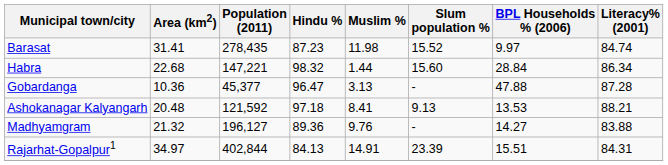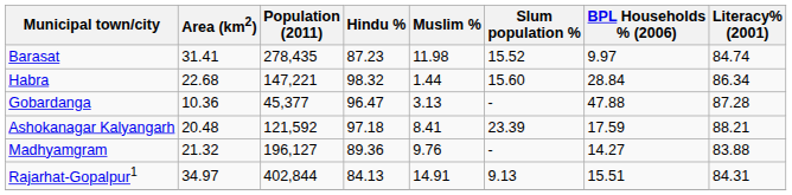 <table class="wikitable sortable">
 <tr>
 <th>Municipal town/city</th>
 <th>Area (km<sup>2</sup>)</th>
 <th>Population<br>(2011)</th>
 <th>Hindu %</th>
 <th>Muslim %</th>
 <th>Slum<br> population %</th>
 <th><a href='#'>BPL</a> Households<br> % (2006)</th>
 <th>Literacy%<br> (2001)</th>
 </tr>
 <tr>
 <td><a href='#'>Barasat</a></td>
 <td>31.41</td>
 <td>278,435</td>
 <td>87.23</td>
 <td>11.98</td>
 <td>15.52</td>
 <td>9.97</td>
 <td>84.74</td>
 </tr>
 <tr>
 <td><a href='#'>Habra</a></td>
 <td>22.68</td>
 <td>147,221</td>
 <td>98.32</td>
 <td>1.44</td>
 <td>15.60</td>
 <td>28.84</td>
 <td>86.34</td>
 </tr>
 <tr>
 <td><a href='#'>Gobardanga</a></td>
 <td>10.36</td>
 <td>45,377</td>
 <td>96.47</td>
 <td>3.13</td>
 <td>-</td>
 <td>47.88</td>
 <td>87.28</td>
 </tr>
 <tr>
 <td><a href='#'>Ashokanagar Kalyangarh</a></td>
 <td>20.48</td>
 <td>121,592</td>
 <td>97.18</td>
 <td>8.41</td>
-<td>9.13</td>
-<td>13.53</td>
+<td>23.39</td>
+<td>17.59</td>
 <td>88.21</td>
 </tr>
 <tr>
 <td><a href='#'>Madhyamgram</a></td>
 <td>21.32</td>
 <td>196,127</td>
 <td>89.36</td>
 <td>9.76</td>
 <td>-</td>
 <td>14.27</td>
 <td>83.88</td>
 </tr>
 <tr>
 <td><a href='#'>Rajarhat-Gopalpur</a><sup>1</sup></td>
 <td>34.97</td>
 <td>402,844</td>
 <td>84.13</td>
 <td>14.91</td>
-<td>23.39</td>
+<td>9.13</td>
 <td>15.51</td>
 <td>84.31</td>
 </tr>
 <tr>
 </tr>
 </table>
